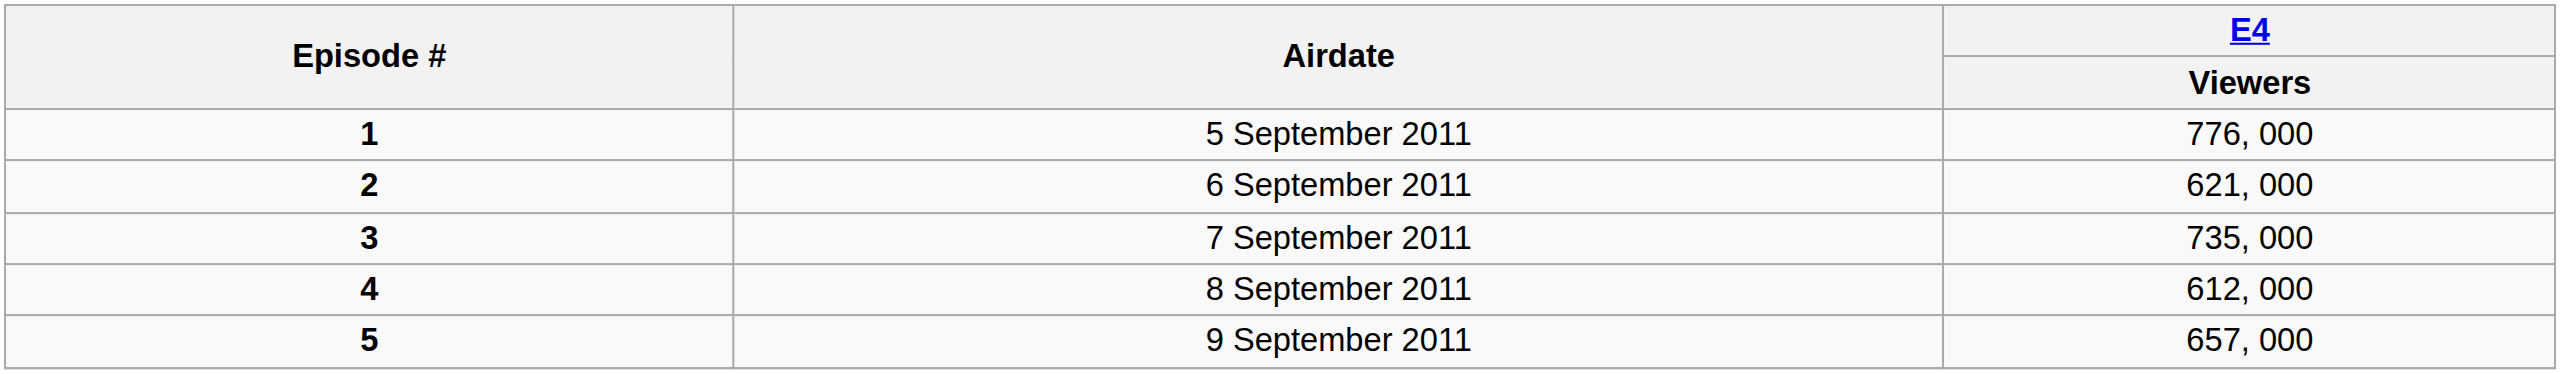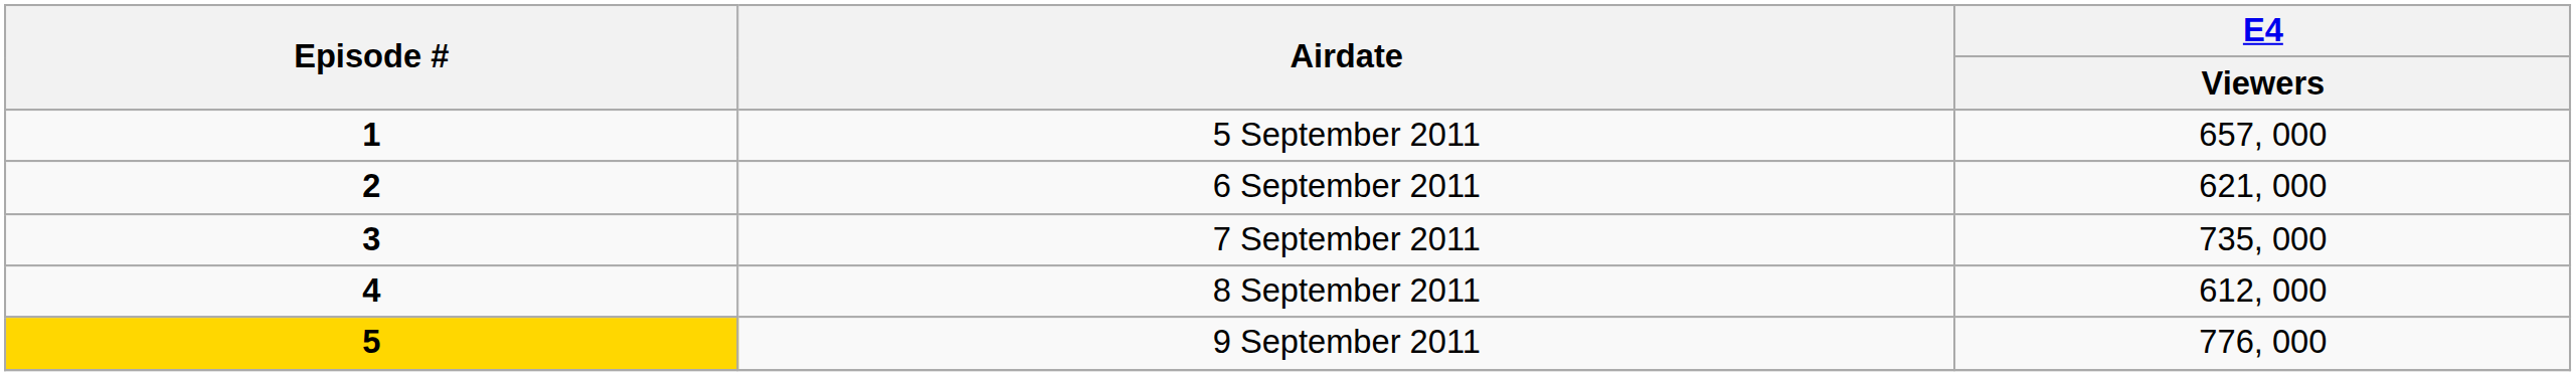 <table class="wikitable" style="text-align: center" width="99%">
 <tr>
 <th rowspan="2">Episode #</th>
 <th rowspan="2">Airdate</th>
 <th colspan="2"><a href='#'>E4</a></th>
 </tr>
 <tr>
 <th>Viewers</th>
 </tr>
 <tr>
 <td><strong>1</strong></td>
 <td>5 September 2011</td>
-<td>776, 000</td>
+<td>657, 000</td>
 </tr>
 <tr>
 <td><strong>2</strong></td>
 <td>6 September 2011</td>
 <td>621, 000</td>
 </tr>
 <tr>
 <td><strong>3</strong></td>
 <td>7 September 2011</td>
 <td>735, 000</td>
 </tr>
 <tr>
 <td><strong>4</strong></td>
 <td>8 September 2011</td>
 <td>612, 000</td>
 </tr>
 <tr>
-<td><strong>5</strong></td>
+<td style="background: gold;"><strong>5</strong></td>
 <td>9 September 2011</td>
-<td>657, 000</td>
+<td>776, 000</td>
 </tr>
 <tr>
 </tr>
 </table>
